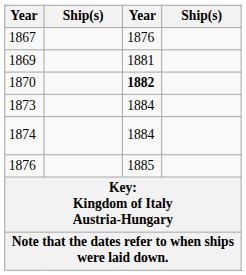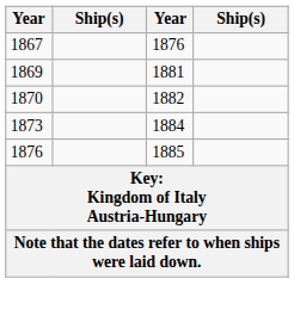 <table class="wikitable plainrowheaders" align="right" style="text-align: center; width:36%; font-size:80%; border:1px solid darkgray; margin-left:2em;" border="1">
 <tr>
 <th scope="row" style="width:12%;"><div><strong>Year</strong></div></th>
 <th scope="row" style="width:31%;"><div><strong>Ship(s)</strong></div></th>
 <th scope="row" style="width:12%;"><div><strong>Year</strong></div></th>
 <th scope="row" style="width:31%;"><div><strong>Ship(s)</strong></div></th>
 </tr>
 <tr>
 <td>1867 </td>
 <td><br></td>
 <td>1876 </td>
 <td></td>
 </tr>
 <tr>
 <td>1869 </td>
 <td><br></td>
 <td>1881 </td>
 <td><br></td>
 </tr>
 <tr>
 <td>1870 </td>
 <td></td>
-<td><strong>1882 </strong></td>
+<td>1882 </td>
 <td></td>
 </tr>
 <tr>
 <td>1873 </td>
 <td><br></td>
-<td>1884 </td>
-<td><br></td>
-</tr>
-<tr>
-<td>1874 </td>
-<td><br><br></td>
 <td>1884 </td>
 <td><br></td>
 </tr>
 <tr>
 <td>1876 </td>
 <td><br></td>
 <td>1885 </td>
 <td></td>
 </tr>
 <tr>
 <th colspan="4" scope="row"><div>Key:<br> Kingdom of Italy<br> Austria-Hungary</div></th>
 </tr>
 <tr>
 <th colspan="4" scope="row"><div>Note that the dates refer to when ships were laid down.</div></th>
 </tr>
 </table>
